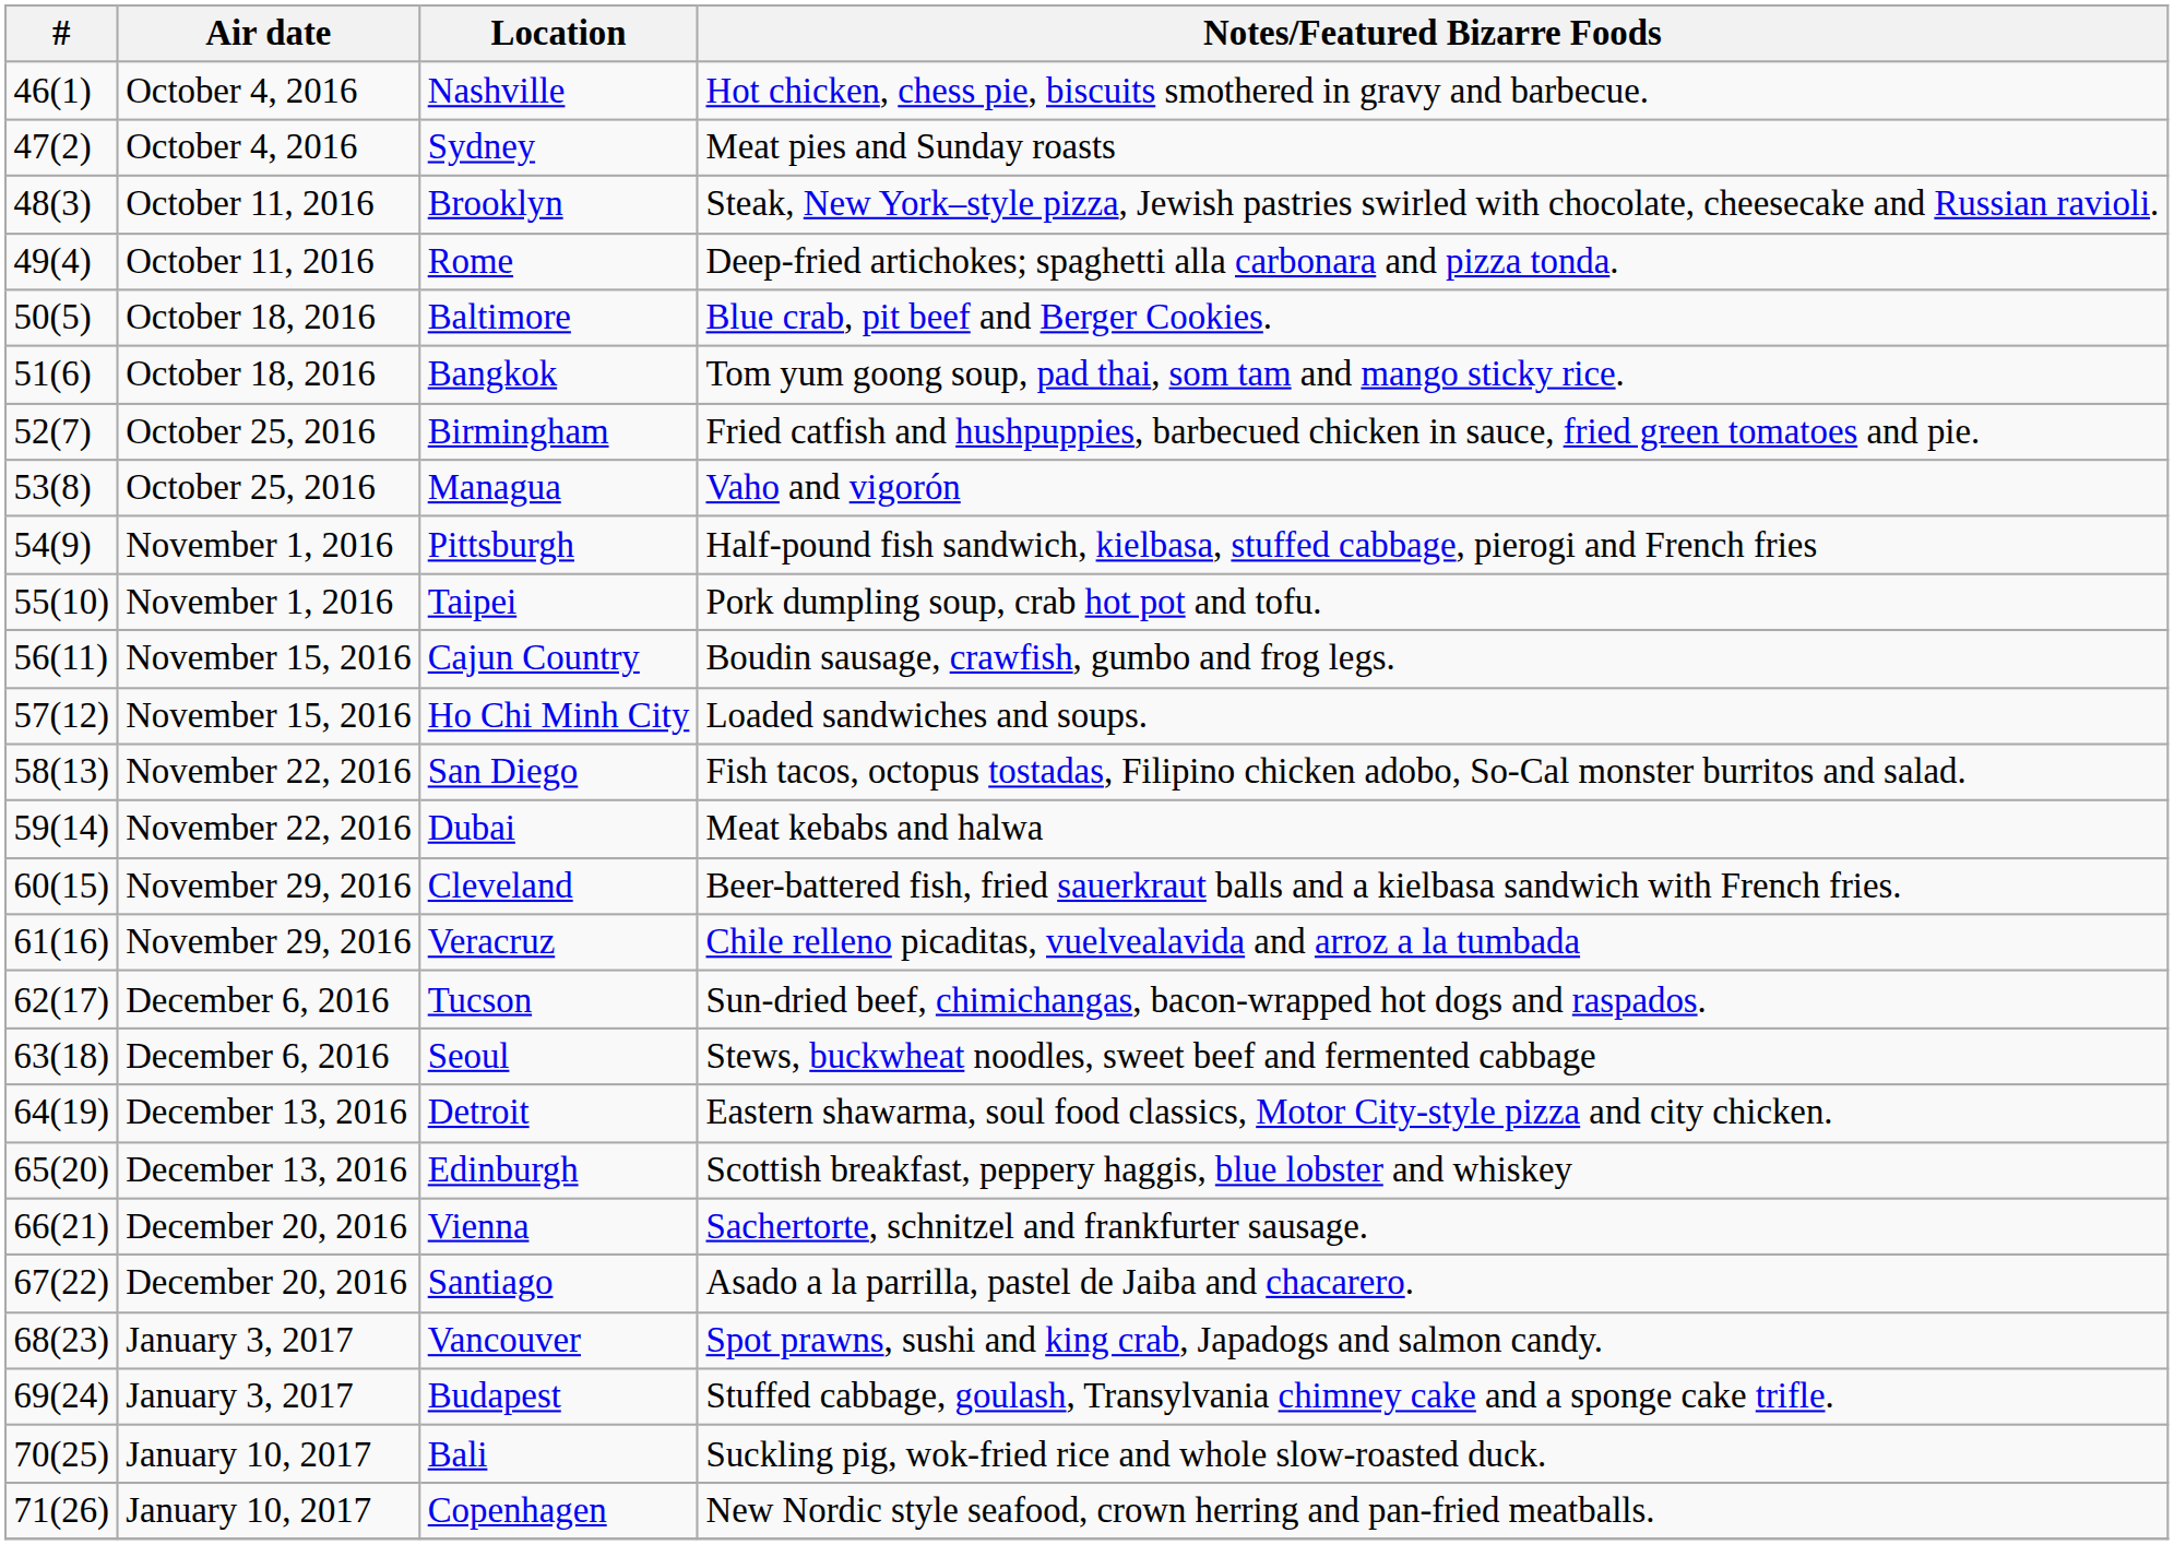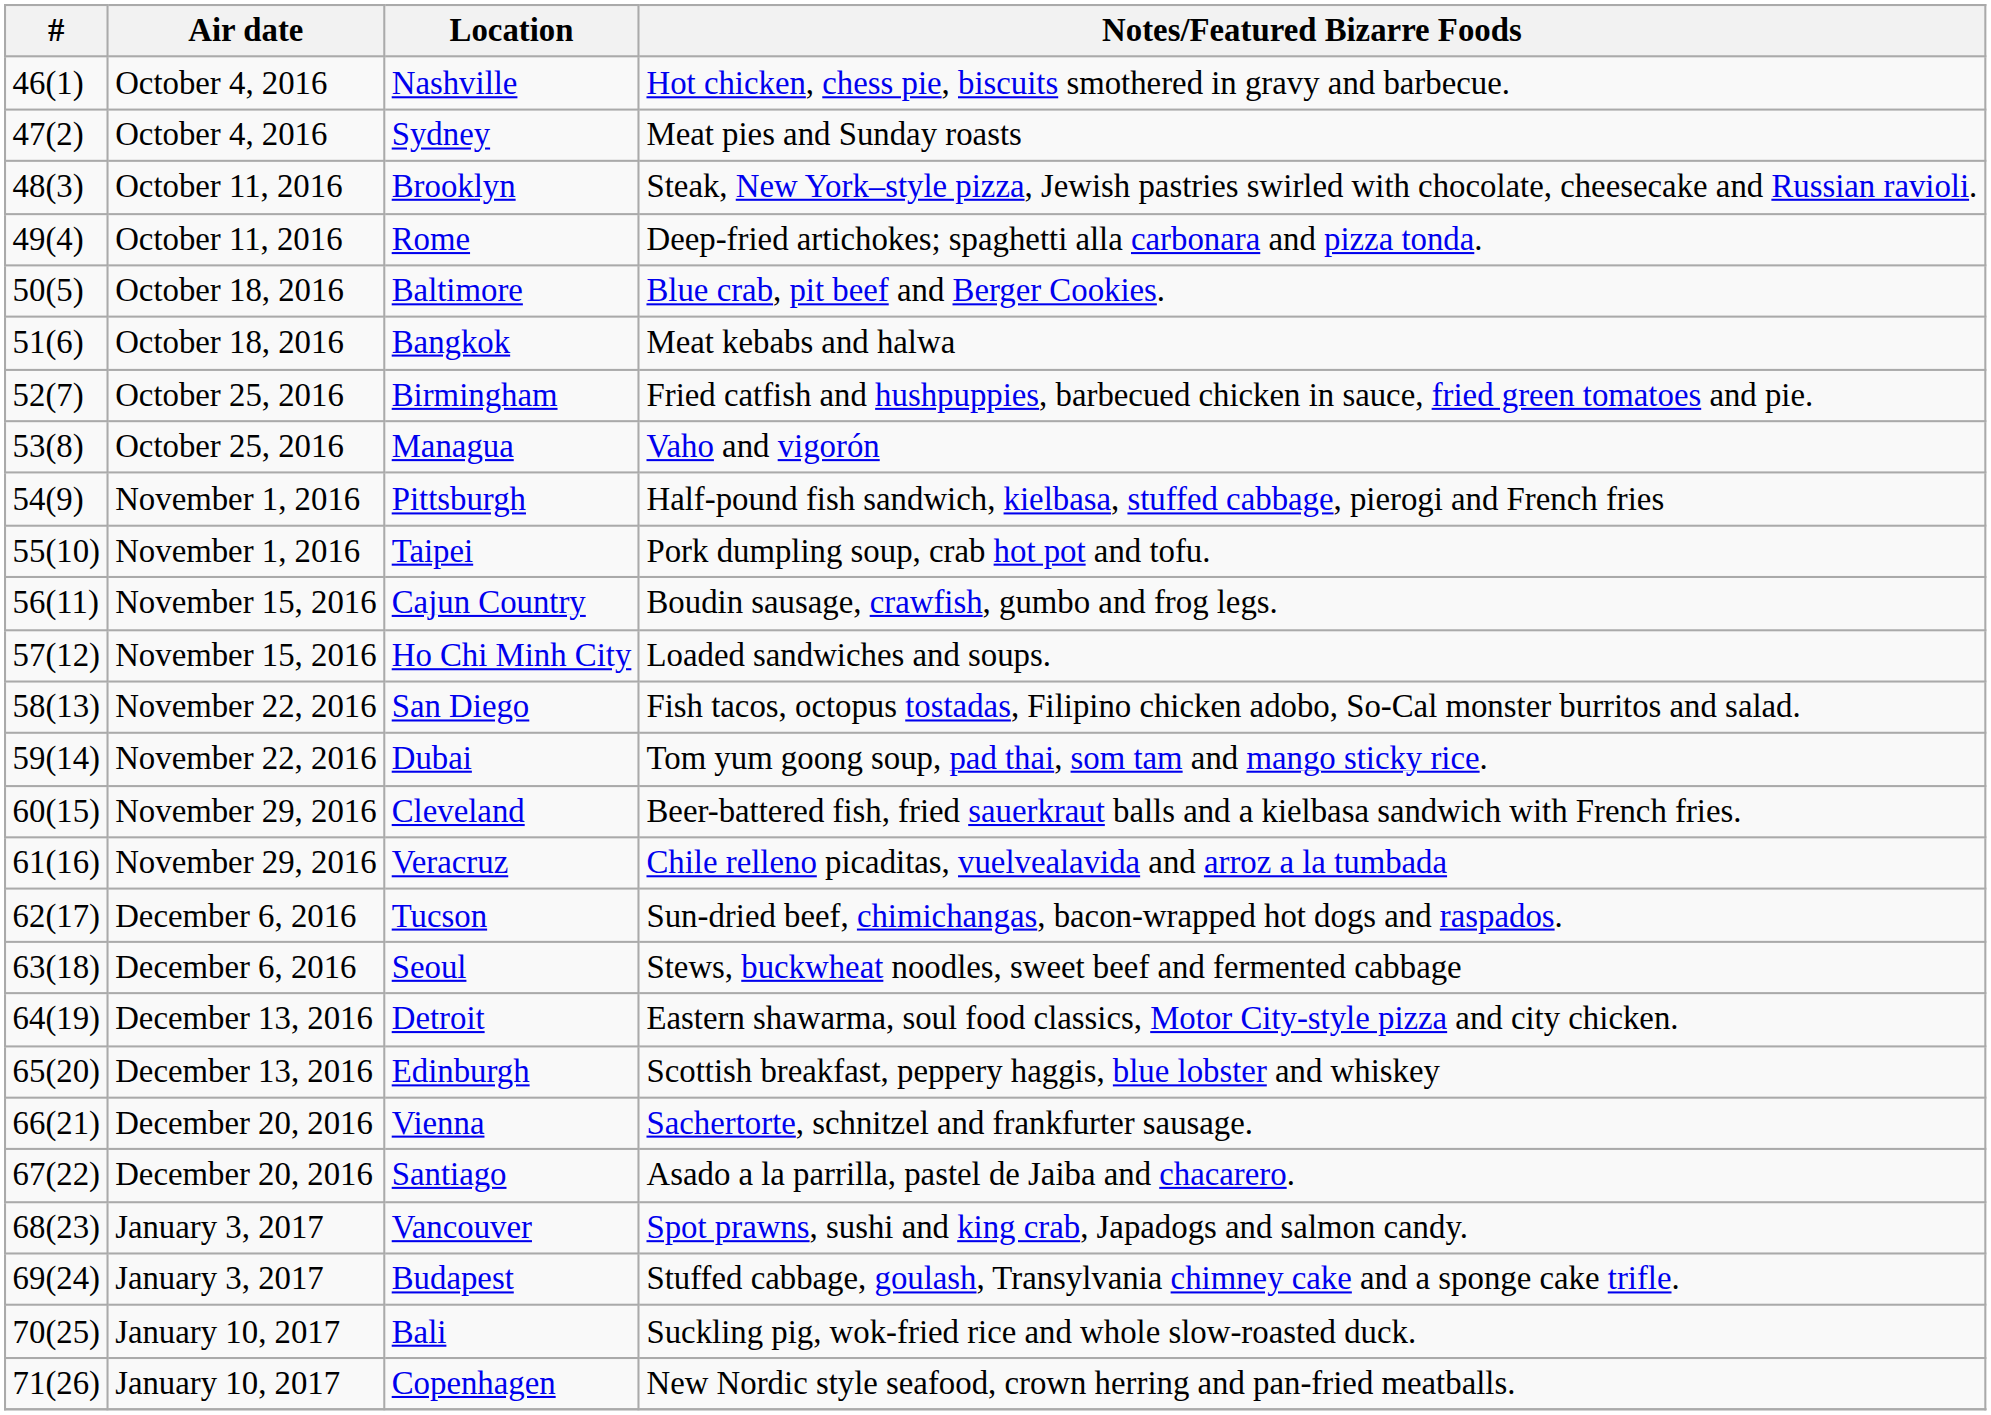 <table class="wikitable">
 <tr style="background:#EFEFEF">
 <th>#</th>
 <th>Air date</th>
 <th>Location</th>
 <th>Notes/Featured Bizarre Foods</th>
 </tr>
 <tr>
 <td>46(1)</td>
 <td>October 4, 2016</td>
 <td><a href='#'>Nashville</a></td>
 <td><a href='#'>Hot chicken</a>, <a href='#'>chess pie</a>, <a href='#'>biscuits</a> smothered in gravy and barbecue.</td>
 </tr>
 <tr>
 <td>47(2)</td>
 <td>October 4, 2016</td>
 <td><a href='#'>Sydney</a></td>
 <td>Meat pies and Sunday roasts</td>
 </tr>
 <tr>
 <td>48(3)</td>
 <td>October 11, 2016</td>
 <td><a href='#'>Brooklyn</a></td>
 <td>Steak, <a href='#'>New York–style pizza</a>, Jewish pastries swirled with chocolate, cheesecake and <a href='#'>Russian ravioli</a>.</td>
 </tr>
 <tr>
 <td>49(4)</td>
 <td>October 11, 2016</td>
 <td><a href='#'>Rome</a></td>
 <td>Deep-fried artichokes; spaghetti alla <a href='#'>carbonara</a> and <a href='#'>pizza tonda</a>.</td>
 </tr>
 <tr>
 <td>50(5)</td>
 <td>October 18, 2016</td>
 <td><a href='#'>Baltimore</a></td>
 <td><a href='#'>Blue crab</a>, <a href='#'>pit beef</a> and <a href='#'>Berger Cookies</a>.</td>
 </tr>
 <tr>
 <td>51(6)</td>
 <td>October 18, 2016</td>
 <td><a href='#'>Bangkok</a></td>
-<td>Tom yum goong soup, <a href='#'>pad thai</a>, <a href='#'>som tam</a> and <a href='#'>mango sticky rice</a>.</td>
+<td>Meat kebabs and halwa</td>
 </tr>
 <tr>
 <td>52(7)</td>
 <td>October 25, 2016</td>
 <td><a href='#'>Birmingham</a></td>
 <td>Fried catfish and <a href='#'>hushpuppies</a>, barbecued chicken in sauce, <a href='#'>fried green tomatoes</a> and pie.</td>
 </tr>
 <tr>
 <td>53(8)</td>
 <td>October 25, 2016</td>
 <td><a href='#'>Managua</a></td>
 <td><a href='#'>Vaho</a> and <a href='#'>vigorón</a></td>
 </tr>
 <tr>
 <td>54(9)</td>
 <td>November 1, 2016</td>
 <td><a href='#'>Pittsburgh</a></td>
 <td>Half-pound fish sandwich, <a href='#'>kielbasa</a>, <a href='#'>stuffed cabbage</a>, pierogi and French fries</td>
 </tr>
 <tr>
 <td>55(10)</td>
 <td>November 1, 2016</td>
 <td><a href='#'>Taipei</a></td>
 <td>Pork dumpling soup, crab <a href='#'>hot pot</a> and tofu.</td>
 </tr>
 <tr>
 <td>56(11)</td>
 <td>November 15, 2016</td>
 <td><a href='#'>Cajun Country</a></td>
 <td>Boudin sausage, <a href='#'>crawfish</a>, gumbo and frog legs.</td>
 </tr>
 <tr>
 <td>57(12)</td>
 <td>November 15, 2016</td>
 <td><a href='#'>Ho Chi Minh City</a></td>
 <td>Loaded sandwiches and soups.</td>
 </tr>
 <tr>
 <td>58(13)</td>
 <td>November 22, 2016</td>
 <td><a href='#'>San Diego</a></td>
 <td>Fish tacos, octopus <a href='#'>tostadas</a>, Filipino chicken adobo, So-Cal monster burritos and salad.</td>
 </tr>
 <tr>
 <td>59(14)</td>
 <td>November 22, 2016</td>
 <td><a href='#'>Dubai</a></td>
-<td>Meat kebabs and halwa</td>
+<td>Tom yum goong soup, <a href='#'>pad thai</a>, <a href='#'>som tam</a> and <a href='#'>mango sticky rice</a>.</td>
 </tr>
 <tr>
 <td>60(15)</td>
 <td>November 29, 2016</td>
 <td><a href='#'>Cleveland</a></td>
 <td>Beer-battered fish, fried <a href='#'>sauerkraut</a> balls and a kielbasa sandwich with French fries.</td>
 </tr>
 <tr>
 <td>61(16)</td>
 <td>November 29, 2016</td>
 <td><a href='#'>Veracruz</a></td>
 <td><a href='#'>Chile relleno</a> picaditas, <a href='#'>vuelvealavida</a> and <a href='#'>arroz a la tumbada</a></td>
 </tr>
 <tr>
 <td>62(17)</td>
 <td>December 6, 2016</td>
 <td><a href='#'>Tucson</a></td>
 <td>Sun-dried beef, <a href='#'>chimichangas</a>, bacon-wrapped hot dogs and <a href='#'>raspados</a>.</td>
 </tr>
 <tr>
 <td>63(18)</td>
 <td>December 6, 2016</td>
 <td><a href='#'>Seoul</a></td>
 <td>Stews, <a href='#'>buckwheat</a> noodles, sweet beef and fermented cabbage</td>
 </tr>
 <tr>
 <td>64(19)</td>
 <td>December 13, 2016</td>
 <td><a href='#'>Detroit</a></td>
 <td>Eastern shawarma, soul food classics, <a href='#'>Motor City-style pizza</a> and city chicken.</td>
 </tr>
 <tr>
 <td>65(20)</td>
 <td>December 13, 2016</td>
 <td><a href='#'>Edinburgh</a></td>
 <td>Scottish breakfast, peppery haggis, <a href='#'>blue lobster</a> and whiskey</td>
 </tr>
 <tr>
 <td>66(21)</td>
 <td>December 20, 2016</td>
 <td><a href='#'>Vienna</a></td>
 <td><a href='#'>Sachertorte</a>, schnitzel and frankfurter sausage.</td>
 </tr>
 <tr>
 <td>67(22)</td>
 <td>December 20, 2016</td>
 <td><a href='#'>Santiago</a></td>
 <td>Asado a la parrilla, pastel de Jaiba and <a href='#'>chacarero</a>.</td>
 </tr>
 <tr>
 <td>68(23)</td>
 <td>January 3, 2017</td>
 <td><a href='#'>Vancouver</a></td>
 <td><a href='#'>Spot prawns</a>, sushi and <a href='#'>king crab</a>, Japadogs and salmon candy.</td>
 </tr>
 <tr>
 <td>69(24)</td>
 <td>January 3, 2017</td>
 <td><a href='#'>Budapest</a></td>
 <td>Stuffed cabbage, <a href='#'>goulash</a>, Transylvania <a href='#'>chimney cake</a> and a sponge cake <a href='#'>trifle</a>.</td>
 </tr>
 <tr>
 <td>70(25)</td>
 <td>January 10, 2017</td>
 <td><a href='#'>Bali</a></td>
 <td>Suckling pig, wok-fried rice and whole slow-roasted duck.</td>
 </tr>
 <tr>
 <td>71(26)</td>
 <td>January 10, 2017</td>
 <td><a href='#'>Copenhagen</a></td>
 <td>New Nordic style seafood, crown herring and pan-fried meatballs.</td>
 </tr>
 <tr>
 </tr>
 </table>
